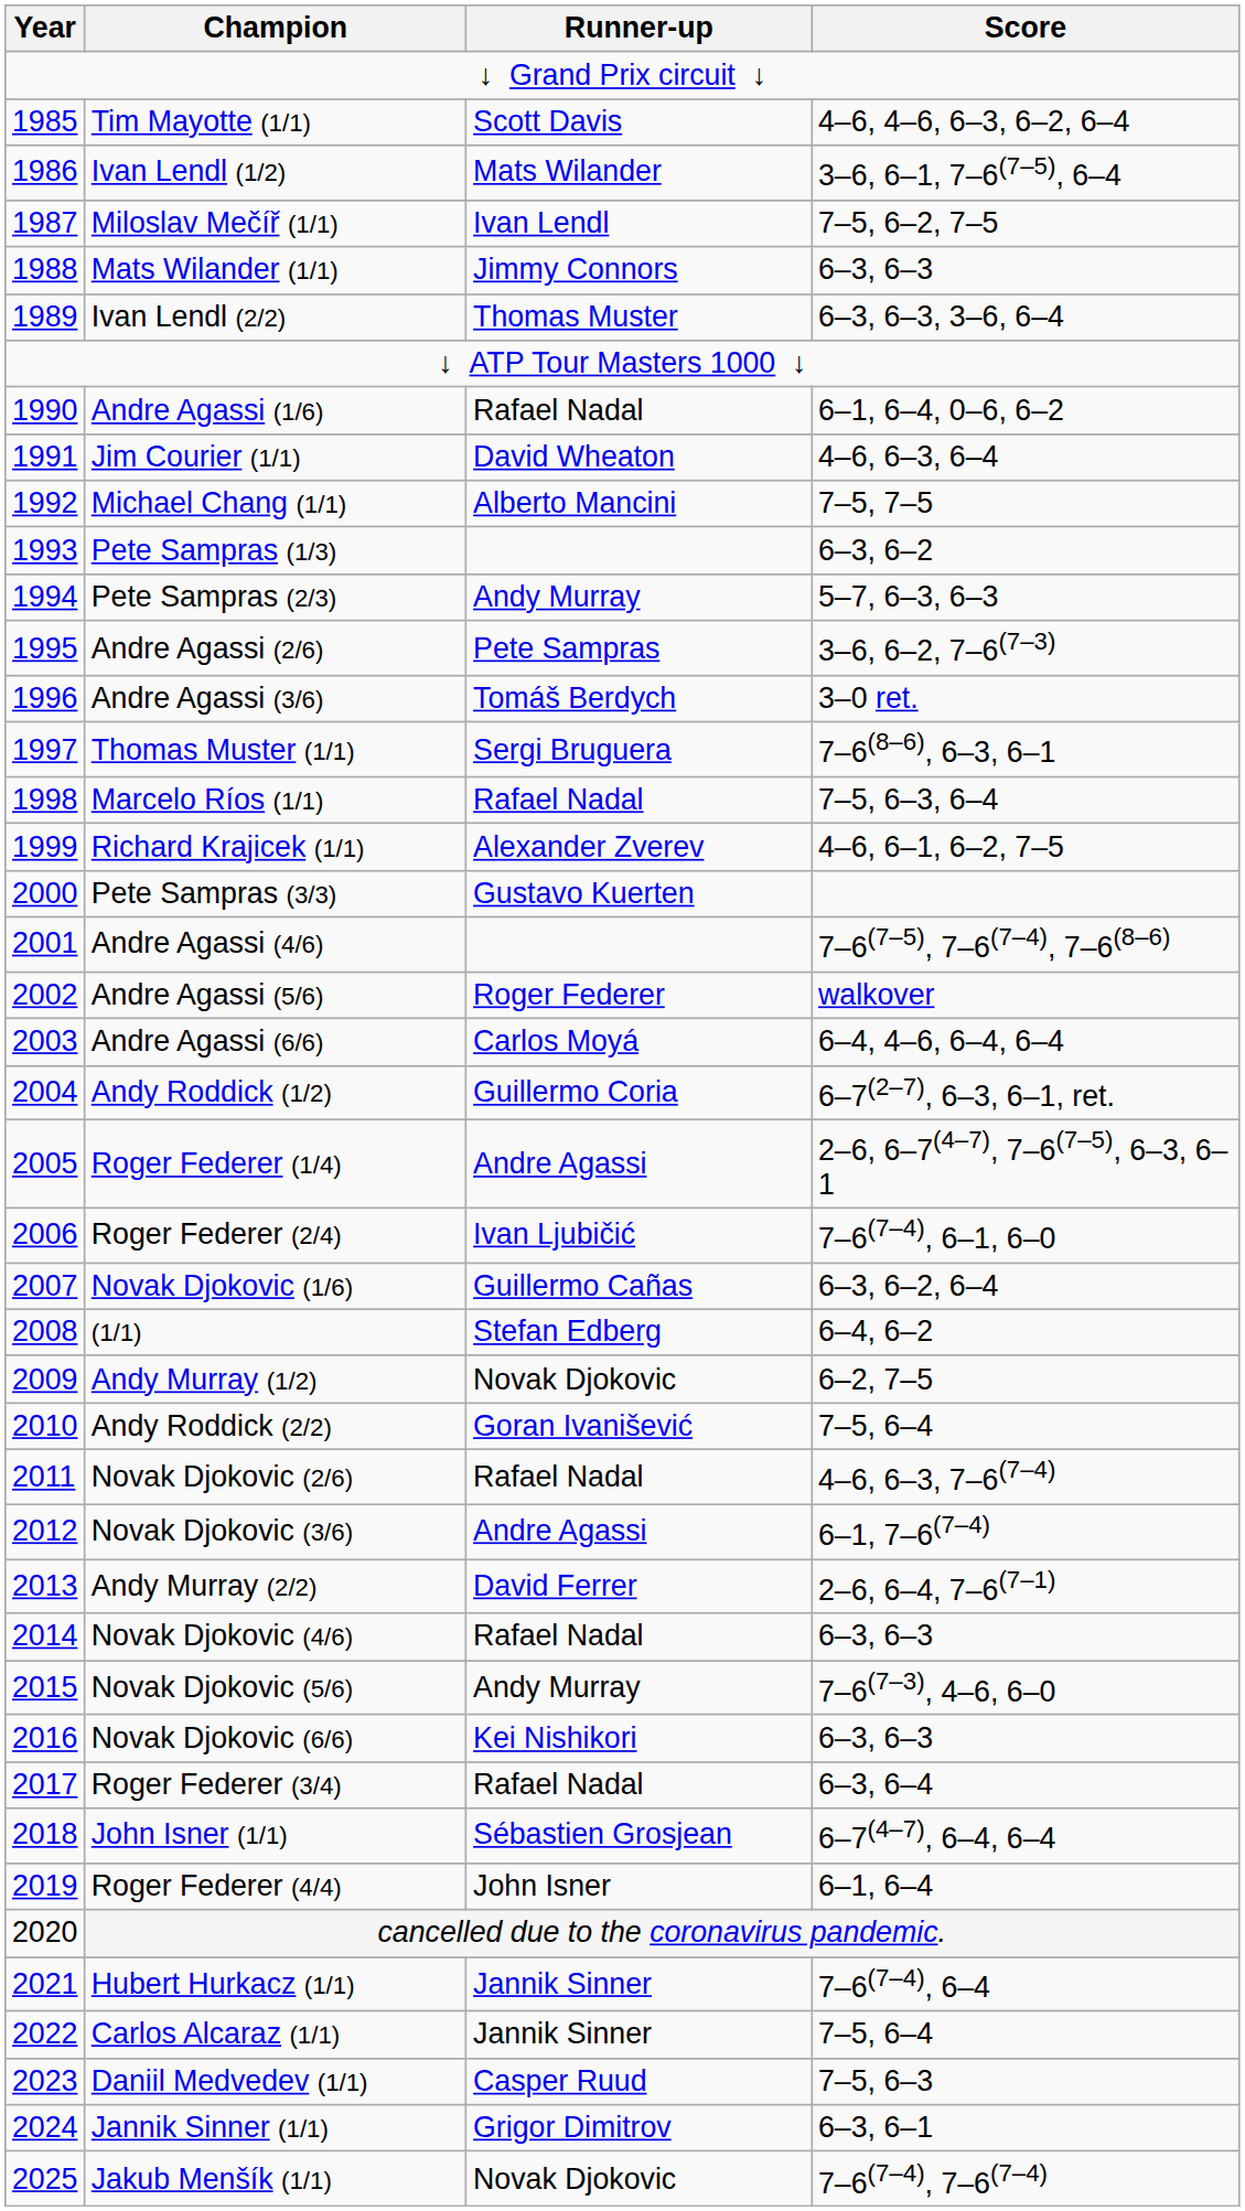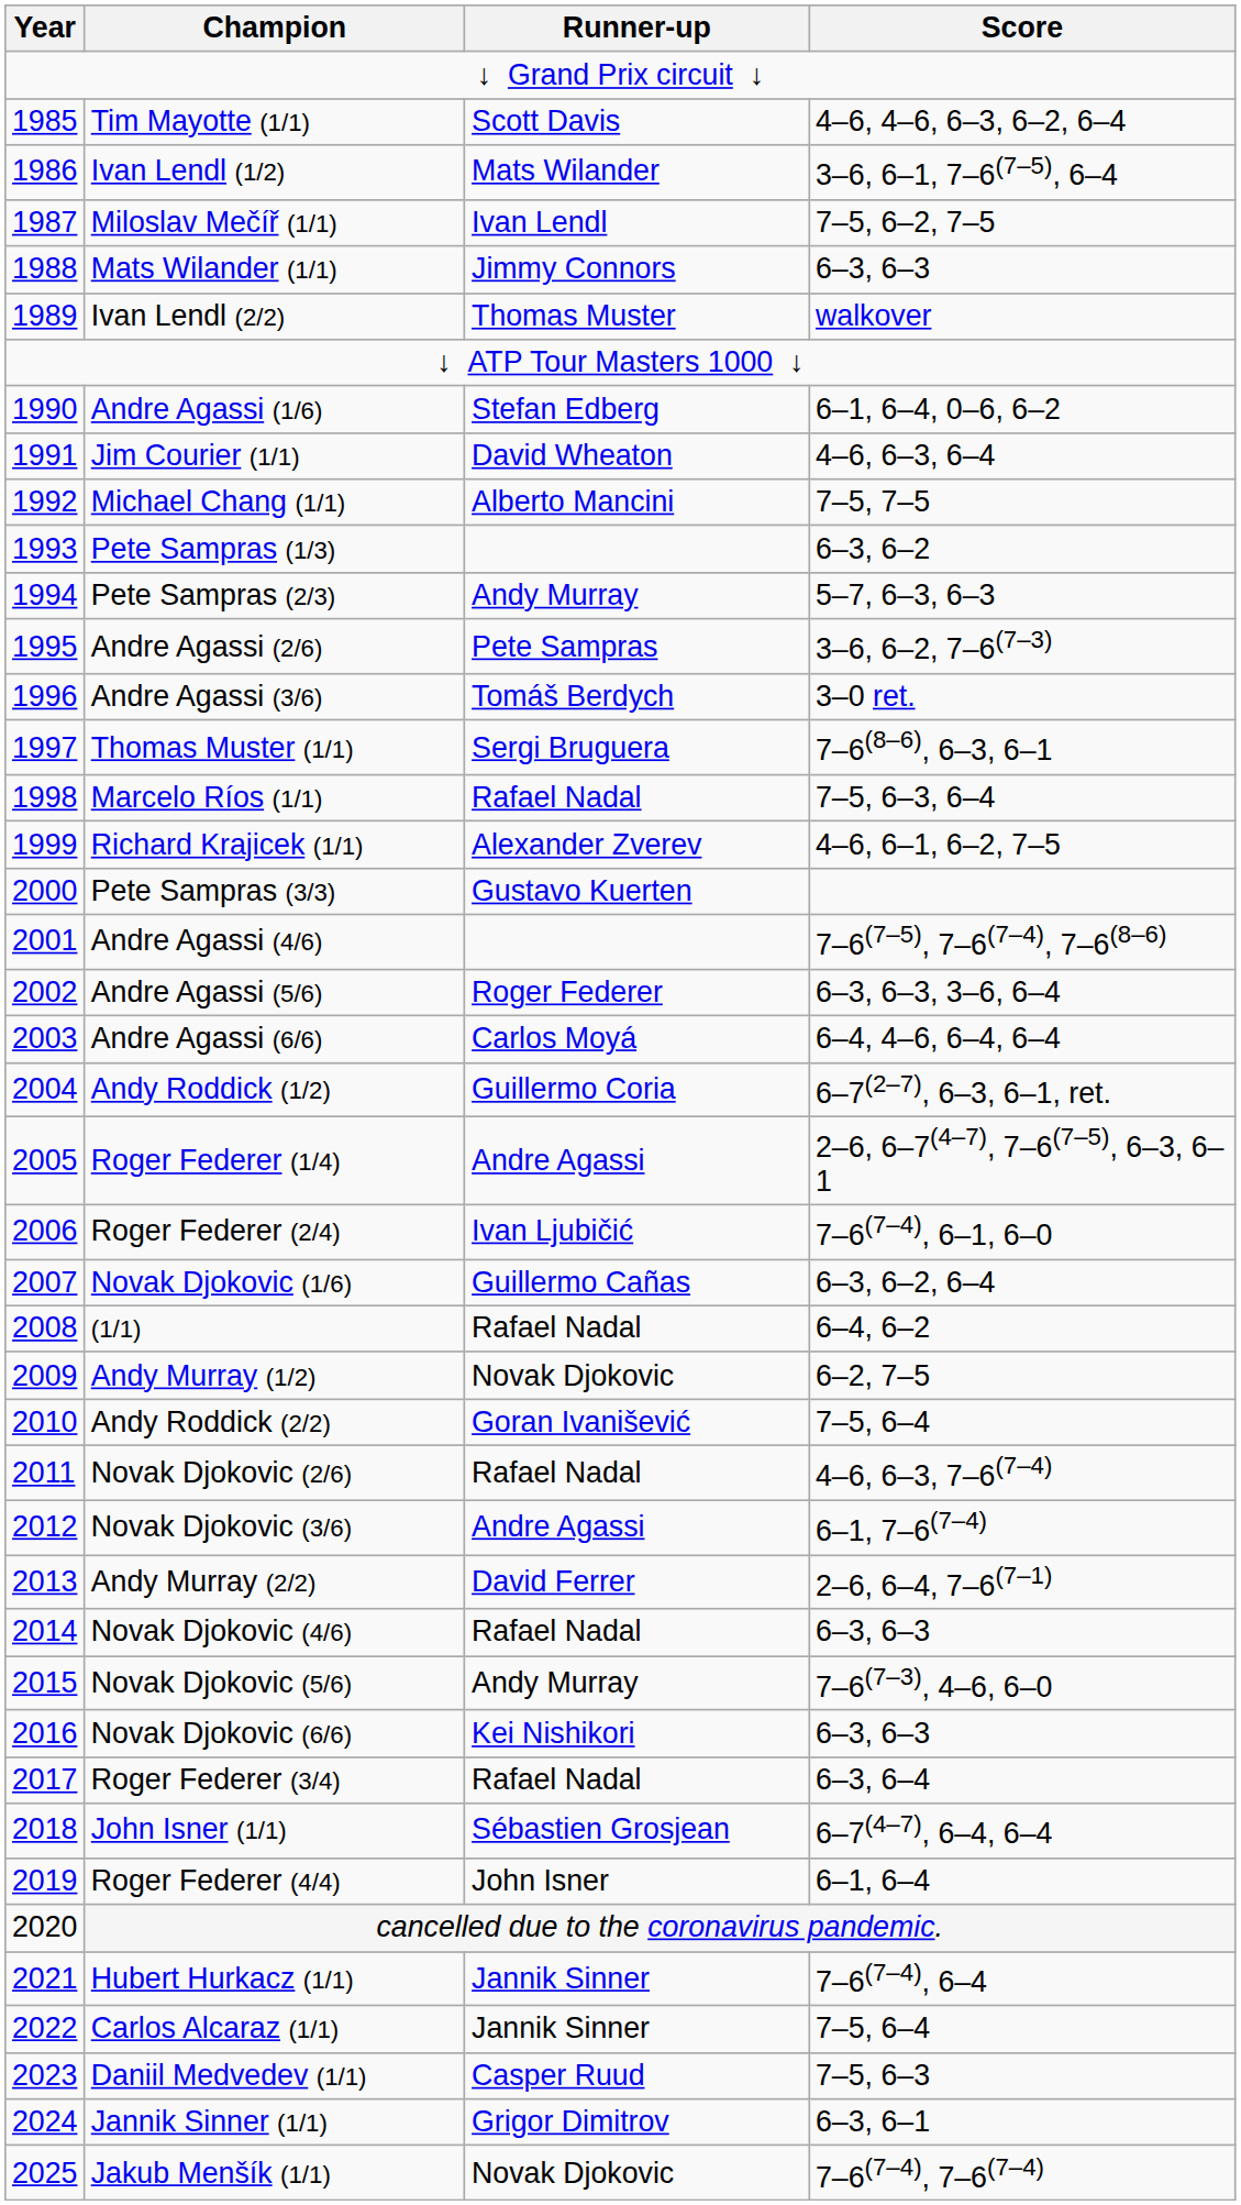 <table class=wikitable>
 <tr>
 <th>Year</th>
 <th style="width:200px">Champion</th>
 <th style="width:180px">Runner-up</th>
 <th style="width:225px" class="unsortable">Score</th>
 </tr>
 <tr>
 <td colspan=4 align=center>↓  <a href='#'>Grand Prix circuit</a>  ↓</td>
 </tr>
 <tr>
 <td><a href='#'>1985</a></td>
 <td> <a href='#'>Tim Mayotte</a> <small>(1/1)</small></td>
 <td> <a href='#'>Scott Davis</a></td>
 <td>4–6, 4–6, 6–3, 6–2, 6–4</td>
 </tr>
 <tr>
 <td><a href='#'>1986</a></td>
 <td> <a href='#'>Ivan Lendl</a> <small>(1/2)</small></td>
 <td> <a href='#'>Mats Wilander</a></td>
 <td>3–6, 6–1, 7–6<sup>(7–5)</sup>, 6–4</td>
 </tr>
 <tr>
 <td><a href='#'>1987</a></td>
 <td> <a href='#'>Miloslav Mečíř</a> <small>(1/1)</small></td>
 <td> <a href='#'>Ivan Lendl</a></td>
 <td>7–5, 6–2, 7–5</td>
 </tr>
 <tr>
 <td><a href='#'>1988</a></td>
 <td> <a href='#'>Mats Wilander</a> <small>(1/1)</small></td>
 <td> <a href='#'>Jimmy Connors</a></td>
 <td>6–3, 6–3</td>
 </tr>
 <tr>
 <td><a href='#'>1989</a></td>
 <td> Ivan Lendl <small>(2/2)</small></td>
 <td> <a href='#'>Thomas Muster</a></td>
-<td>6–3, 6–3, 3–6, 6–4</td>
+<td><a href='#'>walkover</a></td>
 </tr>
 <tr>
 <td colspan=4 align=center>↓  <a href='#'>ATP Tour Masters 1000</a>  ↓</td>
 </tr>
 <tr>
 <td><a href='#'>1990</a></td>
 <td> <a href='#'>Andre Agassi</a> <small>(1/6)</small></td>
-<td> Rafael Nadal</td>
+<td> <a href='#'>Stefan Edberg</a></td>
 <td>6–1, 6–4, 0–6, 6–2</td>
 </tr>
 <tr>
 <td><a href='#'>1991</a></td>
 <td> <a href='#'>Jim Courier</a> <small>(1/1)</small></td>
 <td> <a href='#'>David Wheaton</a></td>
 <td>4–6, 6–3, 6–4</td>
 </tr>
 <tr>
 <td><a href='#'>1992</a></td>
 <td> <a href='#'>Michael Chang</a> <small>(1/1)</small></td>
 <td> <a href='#'>Alberto Mancini</a></td>
 <td>7–5, 7–5</td>
 </tr>
 <tr>
 <td><a href='#'>1993</a></td>
 <td> <a href='#'>Pete Sampras</a> <small>(1/3)</small></td>
 <td></td>
 <td>6–3, 6–2</td>
 </tr>
 <tr>
 <td><a href='#'>1994</a></td>
 <td> Pete Sampras <small>(2/3)</small></td>
 <td> <a href='#'>Andy Murray</a></td>
 <td>5–7, 6–3, 6–3</td>
 </tr>
 <tr>
 <td><a href='#'>1995</a></td>
 <td> Andre Agassi <small>(2/6)</small></td>
 <td> <a href='#'>Pete Sampras</a></td>
 <td>3–6, 6–2, 7–6<sup>(7–3)</sup></td>
 </tr>
 <tr>
 <td><a href='#'>1996</a></td>
 <td> Andre Agassi <small>(3/6)</small></td>
 <td> <a href='#'>Tomáš Berdych</a></td>
 <td>3–0 <a href='#'>ret.</a></td>
 </tr>
 <tr>
 <td><a href='#'>1997</a></td>
 <td> <a href='#'>Thomas Muster</a> <small>(1/1)</small></td>
 <td> <a href='#'>Sergi Bruguera</a></td>
 <td>7–6<sup>(8–6)</sup>, 6–3, 6–1</td>
 </tr>
 <tr>
 <td><a href='#'>1998</a></td>
 <td> <a href='#'>Marcelo Ríos</a> <small>(1/1)</small></td>
 <td> <a href='#'>Rafael Nadal</a></td>
 <td>7–5, 6–3, 6–4</td>
 </tr>
 <tr>
 <td><a href='#'>1999</a></td>
 <td> <a href='#'>Richard Krajicek</a> <small>(1/1)</small></td>
 <td> <a href='#'>Alexander Zverev</a></td>
 <td>4–6, 6–1, 6–2, 7–5</td>
 </tr>
 <tr>
 <td><a href='#'>2000</a></td>
 <td {{nowrap> Pete Sampras <small>(3/3)</small></td>
 <td> <a href='#'>Gustavo Kuerten</a></td>
 <td></td>
 </tr>
 <tr>
 <td><a href='#'>2001</a></td>
 <td> Andre Agassi <small>(4/6)</small></td>
 <td></td>
 <td>7–6<sup>(7–5)</sup>, 7–6<sup>(7–4)</sup>, 7–6<sup>(8–6)</sup></td>
 </tr>
 <tr>
 <td><a href='#'>2002</a></td>
 <td> Andre Agassi <small>(5/6)</small></td>
 <td> <a href='#'>Roger Federer</a></td>
-<td><a href='#'>walkover</a></td>
+<td>6–3, 6–3, 3–6, 6–4</td>
 </tr>
 <tr>
 <td><a href='#'>2003</a></td>
 <td> Andre Agassi <small>(6/6)</small></td>
 <td> <a href='#'>Carlos Moyá</a></td>
 <td>6–4, 4–6, 6–4, 6–4</td>
 </tr>
 <tr>
 <td><a href='#'>2004</a></td>
 <td> <a href='#'>Andy Roddick</a> <small>(1/2)</small></td>
 <td> <a href='#'>Guillermo Coria</a></td>
 <td>6–7<sup>(2–7)</sup>, 6–3, 6–1, ret.</td>
 </tr>
 <tr>
 <td><a href='#'>2005</a></td>
 <td> <a href='#'>Roger Federer</a> <small>(1/4)</small></td>
 <td> <a href='#'>Andre Agassi</a></td>
 <td>2–6, 6–7<sup>(4–7)</sup>, 7–6<sup>(7–5)</sup>, 6–3, 6–1</td>
 </tr>
 <tr>
 <td><a href='#'>2006</a></td>
 <td> Roger Federer <small>(2/4)</small></td>
 <td> <a href='#'>Ivan Ljubičić</a></td>
 <td>7–6<sup>(7–4)</sup>, 6–1, 6–0</td>
 </tr>
 <tr>
 <td><a href='#'>2007</a></td>
 <td> <a href='#'>Novak Djokovic</a> <small>(1/6)</small></td>
 <td> <a href='#'>Guillermo Cañas</a></td>
 <td>6–3, 6–2, 6–4</td>
 </tr>
 <tr>
 <td><a href='#'>2008</a></td>
 <td> <small>(1/1)</small></td>
-<td> <a href='#'>Stefan Edberg</a></td>
+<td> Rafael Nadal</td>
 <td>6–4, 6–2</td>
 </tr>
 <tr>
 <td><a href='#'>2009</a></td>
 <td> <a href='#'>Andy Murray</a> <small>(1/2)</small></td>
 <td> Novak Djokovic</td>
 <td>6–2, 7–5</td>
 </tr>
 <tr>
 <td><a href='#'>2010</a></td>
 <td> Andy Roddick <small>(2/2)</small></td>
 <td> <a href='#'>Goran Ivanišević</a></td>
 <td>7–5, 6–4</td>
 </tr>
 <tr>
 <td><a href='#'>2011</a></td>
 <td> Novak Djokovic <small>(2/6)</small></td>
 <td> Rafael Nadal</td>
 <td>4–6, 6–3, 7–6<sup>(7–4)</sup></td>
 </tr>
 <tr>
 <td><a href='#'>2012</a></td>
 <td> Novak Djokovic <small>(3/6)</small></td>
 <td> <a href='#'>Andre Agassi</a></td>
 <td>6–1, 7–6<sup>(7–4)</sup></td>
 </tr>
 <tr>
 <td><a href='#'>2013</a></td>
 <td> Andy Murray <small>(2/2)</small></td>
 <td> <a href='#'>David Ferrer</a></td>
 <td>2–6, 6–4, 7–6<sup>(7–1)</sup></td>
 </tr>
 <tr>
 <td><a href='#'>2014</a></td>
 <td> Novak Djokovic <small>(4/6)</small></td>
 <td> Rafael Nadal</td>
 <td>6–3, 6–3</td>
 </tr>
 <tr>
 <td><a href='#'>2015</a></td>
 <td> Novak Djokovic <small>(5/6)</small></td>
 <td> Andy Murray</td>
 <td>7–6<sup>(7–3)</sup>, 4–6, 6–0</td>
 </tr>
 <tr>
 <td><a href='#'>2016</a></td>
 <td> Novak Djokovic <small>(6/6)</small></td>
 <td>  <a href='#'>Kei Nishikori</a></td>
 <td>6–3, 6–3</td>
 </tr>
 <tr>
 <td><a href='#'>2017</a></td>
 <td> Roger Federer <small>(3/4)</small></td>
 <td>  Rafael Nadal</td>
 <td>6–3, 6–4</td>
 </tr>
 <tr>
 <td><a href='#'>2018</a></td>
 <td> <a href='#'>John Isner</a> <small>(1/1)</small></td>
 <td> <a href='#'>Sébastien Grosjean</a></td>
 <td>6–7<sup>(4–7)</sup>, 6–4, 6–4</td>
 </tr>
 <tr>
 <td><a href='#'>2019</a></td>
 <td> Roger Federer <small>(4/4)</small></td>
 <td> John Isner</td>
 <td>6–1, 6–4</td>
 </tr>
 <tr>
 <td>2020</td>
 <td colspan=3 bgcolor="#f5f5f5" align=center><em>cancelled due to the <a href='#'>coronavirus pandemic</a>.</em></td>
 </tr>
 <tr>
 <td><a href='#'>2021</a></td>
 <td> <a href='#'>Hubert Hurkacz</a> <small>(1/1)</small></td>
 <td> <a href='#'>Jannik Sinner</a></td>
 <td>7–6<sup>(7–4)</sup>, 6–4</td>
 </tr>
 <tr>
 <td><a href='#'>2022</a></td>
 <td> <a href='#'>Carlos Alcaraz</a> <small>(1/1)</small></td>
 <td> Jannik Sinner</td>
 <td>7–5, 6–4</td>
 </tr>
 <tr>
 <td><a href='#'>2023</a></td>
 <td><a href='#'>Daniil Medvedev</a> <small>(1/1)</small></td>
 <td> <a href='#'>Casper Ruud</a></td>
 <td>7–5, 6–3</td>
 </tr>
 <tr>
 <td><a href='#'>2024</a></td>
 <td> <a href='#'>Jannik Sinner</a> <small>(1/1)</small></td>
 <td> <a href='#'>Grigor Dimitrov</a></td>
 <td>6–3, 6–1</td>
 </tr>
 <tr>
 <td><a href='#'>2025</a></td>
 <td> <a href='#'>Jakub Menšík</a> <small>(1/1)</small></td>
 <td> Novak Djokovic</td>
 <td>7–6<sup>(7–4)</sup>, 7–6<sup>(7–4)</sup></td>
 </tr>
 </table>
